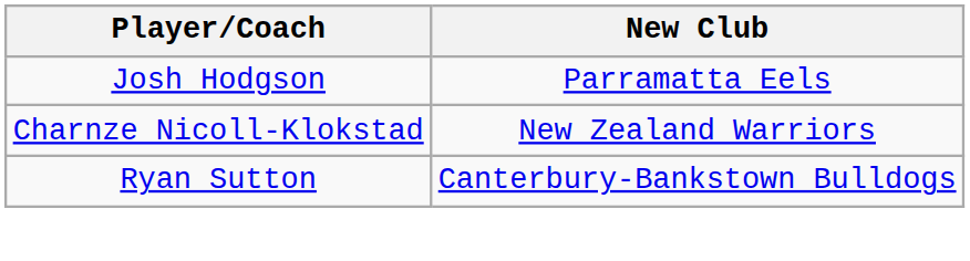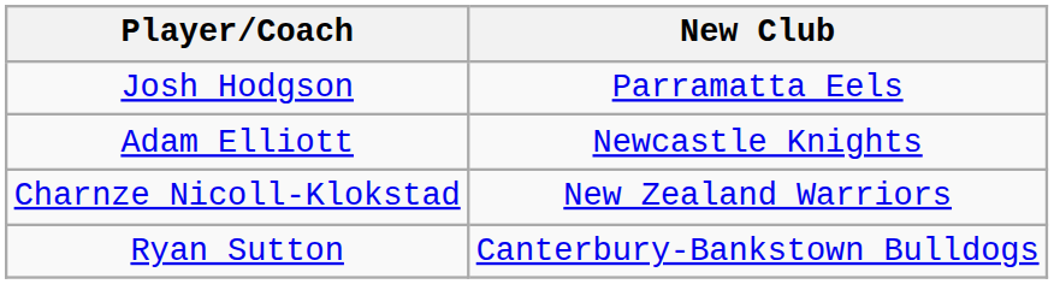 <table class="wikitable sortable" style="text-align: center; font-size:90%">
 <tr style="background:#efefef;">
 <th>Player/Coach</th>
 <th>New Club</th>
 </tr>
 <tr>
 <td><a href='#'>Josh Hodgson</a></td>
 <td><a href='#'>Parramatta Eels</a></td>
 </tr>
 <tr>
+<td><a href='#'>Adam Elliott</a></td>
+<td><a href='#'>Newcastle Knights</a></td>
+</tr>
+<tr>
 <td><a href='#'>Charnze Nicoll-Klokstad</a></td>
 <td><a href='#'>New Zealand Warriors</a></td>
 </tr>
 <tr>
 <td><a href='#'>Ryan Sutton</a></td>
 <td><a href='#'>Canterbury-Bankstown Bulldogs</a></td>
 </tr>
 </table>
